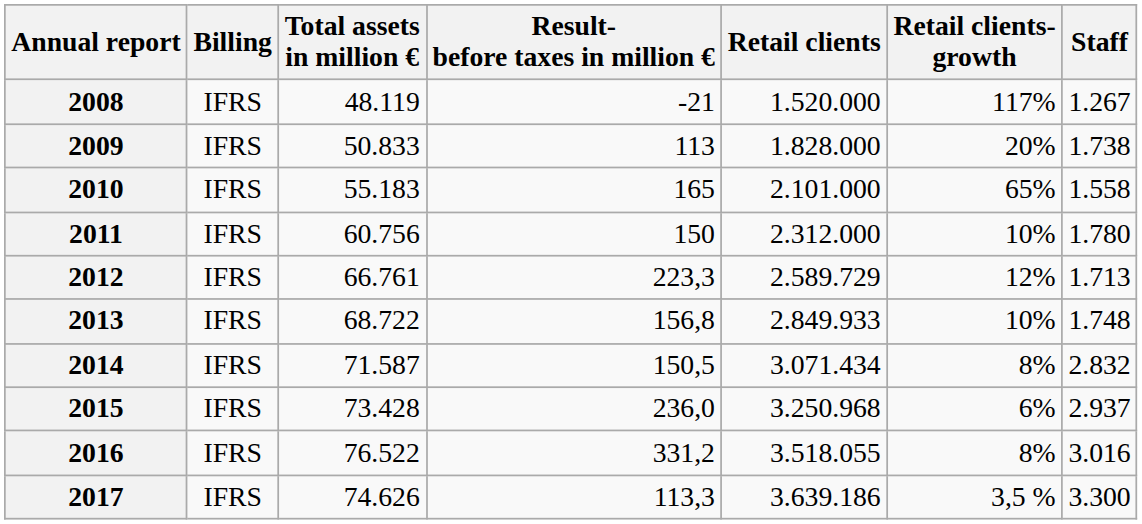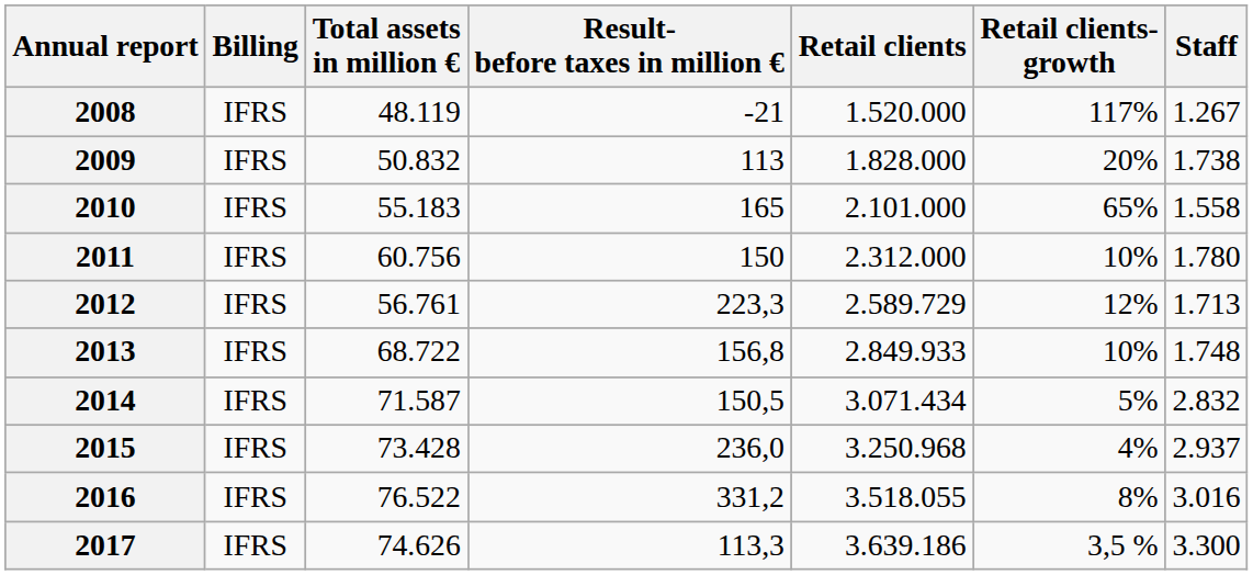 <table class="wikitable" style="text-align:right">
 <tr>
 <th>Annual report</th>
 <th>Billing</th>
 <th>Total assets<br>in million €</th>
 <th>Result-<br>before taxes in million €</th>
 <th>Retail clients</th>
 <th>Retail clients-<br>growth</th>
 <th>Staff</th>
 </tr>
 <tr>
 <th>2008</th>
 <td style="text-align:center">IFRS</td>
 <td>48.119</td>
 <td>-21</td>
 <td>1.520.000</td>
 <td>117%</td>
 <td>1.267</td>
 </tr>
 <tr>
 <th>2009</th>
 <td style="text-align:center">IFRS</td>
-<td>50.833</td>
+<td>50.832</td>
 <td>113</td>
 <td>1.828.000</td>
 <td>20%</td>
 <td>1.738</td>
 </tr>
 <tr>
 <th>2010</th>
 <td style="text-align:center">IFRS</td>
 <td>55.183</td>
 <td>165</td>
 <td>2.101.000</td>
 <td>65%</td>
 <td>1.558</td>
 </tr>
 <tr>
 <th>2011</th>
 <td style="text-align:center">IFRS</td>
 <td>60.756</td>
 <td>150</td>
 <td>2.312.000</td>
 <td>10%</td>
 <td>1.780</td>
 </tr>
 <tr>
 <th>2012</th>
 <td style="text-align:center">IFRS</td>
-<td>66.761</td>
+<td>56.761</td>
 <td>223,3</td>
 <td>2.589.729</td>
 <td>12%</td>
 <td>1.713</td>
 </tr>
 <tr>
 <th>2013</th>
 <td style="text-align:center">IFRS</td>
 <td>68.722</td>
 <td>156,8</td>
 <td>2.849.933</td>
 <td>10%</td>
 <td>1.748</td>
 </tr>
 <tr>
 <th>2014</th>
 <td style="text-align:center">IFRS</td>
 <td>71.587</td>
 <td>150,5</td>
 <td>3.071.434</td>
-<td>8%</td>
+<td>5%</td>
 <td>2.832</td>
 </tr>
 <tr>
 <th>2015</th>
 <td style="text-align:center">IFRS</td>
 <td>73.428</td>
 <td>236,0</td>
 <td>3.250.968</td>
-<td>6%</td>
+<td>4%</td>
 <td>2.937</td>
 </tr>
 <tr>
 <th>2016</th>
 <td style="text-align:center">IFRS</td>
 <td>76.522</td>
 <td>331,2</td>
 <td>3.518.055</td>
 <td>8%</td>
 <td>3.016</td>
 </tr>
 <tr>
 <th>2017</th>
 <td style="text-align:center">IFRS</td>
 <td>74.626</td>
 <td>113,3</td>
 <td>3.639.186</td>
 <td>3,5 %</td>
 <td>3.300</td>
 </tr>
 </table>
